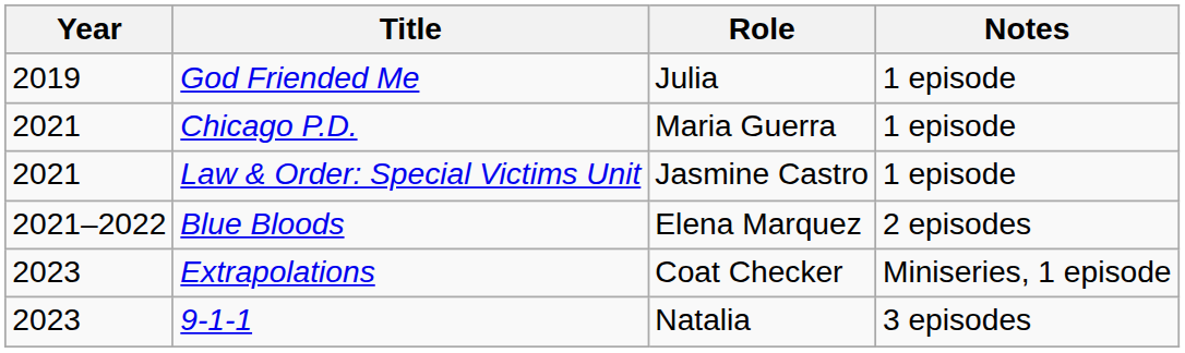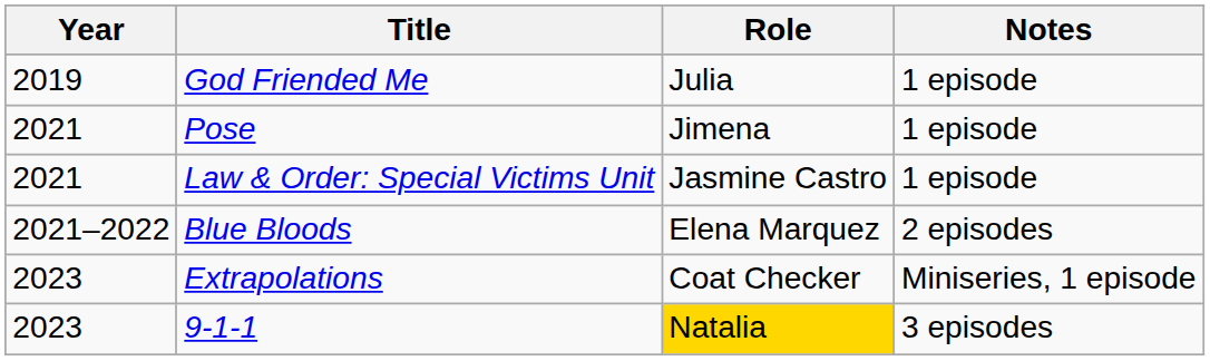 <table class="wikitable sortable">
 <tr>
 <th>Year</th>
 <th>Title</th>
 <th>Role</th>
 <th class="unsortable">Notes</th>
 </tr>
 <tr>
 <td>2019</td>
 <td><em><a href='#'>God Friended Me</a></em></td>
 <td>Julia</td>
 <td>1 episode</td>
 </tr>
 <tr>
 <td>2021</td>
-<td><em><a href='#'>Chicago P.D.</a></em></td>
-<td>Maria Guerra</td>
+<td><em><a href='#'>Pose</a></em></td>
+<td>Jimena</td>
 <td>1 episode</td>
 </tr>
 <tr>
 <td>2021</td>
 <td><em><a href='#'>Law & Order: Special Victims Unit</a></em></td>
 <td>Jasmine Castro</td>
 <td>1 episode</td>
 </tr>
 <tr>
 <td>2021–2022</td>
 <td><em><a href='#'>Blue Bloods</a></em></td>
 <td>Elena Marquez</td>
 <td>2 episodes</td>
 </tr>
 <tr>
 <td>2023</td>
 <td><em><a href='#'>Extrapolations</a></em></td>
 <td>Coat Checker</td>
 <td>Miniseries, 1 episode</td>
 </tr>
 <tr>
 <td>2023</td>
 <td><em><a href='#'>9-1-1</a></em></td>
-<td>Natalia</td>
+<td style="background: gold;">Natalia</td>
 <td>3 episodes</td>
 </tr>
 </table>
